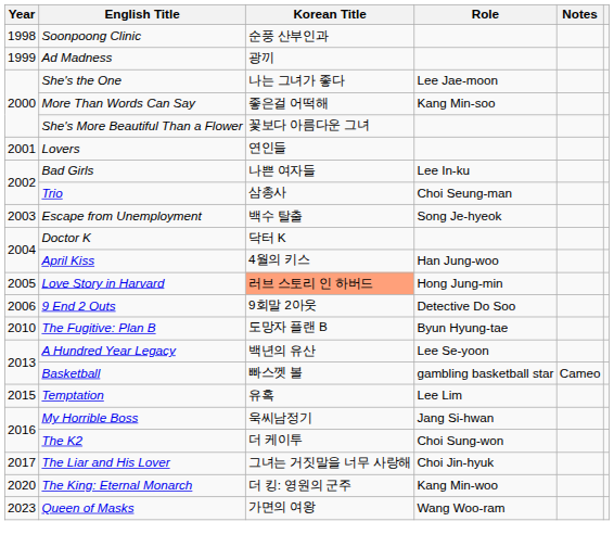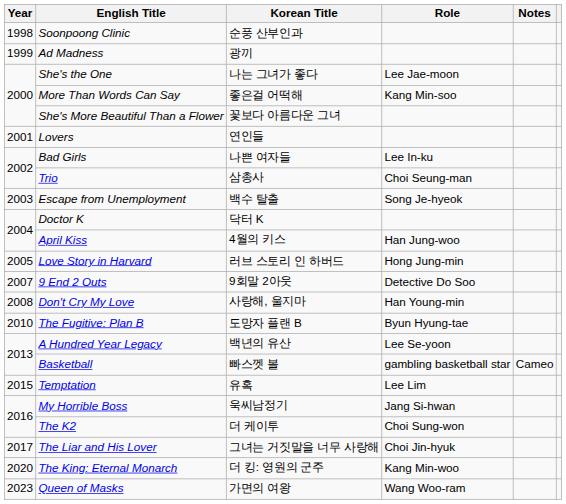 <table class="wikitable">
 <tr>
 <th>Year</th>
 <th>English Title</th>
 <th>Korean Title</th>
 <th>Role</th>
 <th>Notes</th>
 <th></th>
 </tr>
 <tr>
 <td>1998</td>
 <td><em>Soonpoong Clinic</em></td>
 <td>순풍 산부인과</td>
 <td></td>
 <td></td>
 <td></td>
 </tr>
 <tr>
 <td>1999</td>
 <td><em>Ad Madness</em></td>
 <td>광끼</td>
 <td></td>
 <td></td>
 <td></td>
 </tr>
 <tr>
 <td rowspan=3>2000</td>
 <td><em>She's the One</em></td>
 <td>나는 그녀가 좋다</td>
 <td>Lee Jae-moon</td>
 <td></td>
 <td></td>
 </tr>
 <tr>
 <td><em>More Than Words Can Say</em></td>
 <td>좋은걸 어떡해</td>
 <td>Kang Min-soo</td>
 <td></td>
 <td></td>
 </tr>
 <tr>
 <td><em>She's More Beautiful Than a Flower</em></td>
 <td>꽃보다 아름다운 그녀</td>
 <td></td>
 <td></td>
 <td></td>
 </tr>
 <tr>
 <td>2001</td>
 <td><em>Lovers</em></td>
 <td>연인들</td>
 <td></td>
 <td></td>
 <td></td>
 </tr>
 <tr>
 <td rowspan=2>2002</td>
 <td><em>Bad Girls</em></td>
 <td>나쁜 여자들</td>
 <td>Lee In-ku</td>
 <td></td>
 <td></td>
 </tr>
 <tr>
 <td><em><a href='#'>Trio</a></em></td>
 <td>삼총사</td>
 <td>Choi Seung-man</td>
 <td></td>
 <td></td>
 </tr>
 <tr>
 <td>2003</td>
 <td><em>Escape from Unemployment</em></td>
 <td>백수 탈출</td>
 <td>Song Je-hyeok</td>
 <td></td>
 <td></td>
 </tr>
 <tr>
 <td rowspan=2>2004</td>
 <td><em>Doctor K</em></td>
 <td>닥터 K</td>
 <td></td>
 <td></td>
 <td></td>
 </tr>
 <tr>
 <td><em><a href='#'>April Kiss</a></em></td>
 <td>4월의 키스</td>
 <td>Han Jung-woo</td>
 <td></td>
 <td></td>
 </tr>
 <tr>
 <td>2005</td>
 <td><em><a href='#'>Love Story in Harvard</a></em></td>
-<td style="background: lightsalmon;">러브 스토리 인 하버드</td>
+<td>러브 스토리 인 하버드</td>
 <td>Hong Jung-min</td>
 <td></td>
 <td></td>
 </tr>
 <tr>
-<td>2006</td>
+<td>2007</td>
 <td><em><a href='#'>9 End 2 Outs</a></em></td>
 <td>9회말 2아웃</td>
 <td>Detective Do Soo</td>
+<td></td>
+<td></td>
+</tr>
+<tr>
+<td>2008</td>
+<td><em><a href='#'>Don't Cry My Love</a></em></td>
+<td>사랑해, 울지마</td>
+<td>Han Young-min</td>
 <td></td>
 <td></td>
 </tr>
 <tr>
 <td>2010</td>
 <td><em><a href='#'>The Fugitive: Plan B</a></em></td>
 <td>도망자 플랜 B</td>
 <td>Byun Hyung-tae</td>
 <td></td>
 <td></td>
 </tr>
 <tr>
 <td rowspan=2>2013</td>
 <td><em><a href='#'>A Hundred Year Legacy</a></em></td>
 <td>백년의 유산</td>
 <td>Lee Se-yoon</td>
 <td></td>
 <td></td>
 </tr>
 <tr>
 <td><em><a href='#'>Basketball</a></em></td>
 <td>빠스껫 볼</td>
 <td>gambling basketball star</td>
 <td>Cameo</td>
 <td></td>
 </tr>
 <tr>
 <td>2015</td>
 <td><em><a href='#'>Temptation</a></em></td>
 <td>유혹</td>
 <td>Lee Lim</td>
 <td></td>
 <td></td>
 </tr>
 <tr>
 <td rowspan=2>2016</td>
 <td><em><a href='#'>My Horrible Boss</a></em></td>
 <td>욱씨남정기</td>
 <td>Jang Si-hwan</td>
 <td></td>
 <td></td>
 </tr>
 <tr>
 <td><em><a href='#'>The K2</a></em></td>
 <td>더 케이투</td>
 <td>Choi Sung-won</td>
 <td></td>
 <td></td>
 </tr>
 <tr>
 <td>2017</td>
 <td><em><a href='#'>The Liar and His Lover</a></em></td>
 <td>그녀는 거짓말을 너무 사랑해</td>
 <td>Choi Jin-hyuk</td>
 <td></td>
 <td></td>
 </tr>
 <tr>
 <td>2020</td>
 <td><em><a href='#'>The King: Eternal Monarch</a></em></td>
 <td>더 킹: 영원의 군주</td>
 <td>Kang Min-woo</td>
 <td></td>
 <td></td>
 </tr>
 <tr>
 <td>2023</td>
 <td><em><a href='#'>Queen of Masks</a></em></td>
 <td>가면의 여왕</td>
 <td>Wang Woo-ram</td>
 <td></td>
 <td></td>
 </tr>
 </table>
